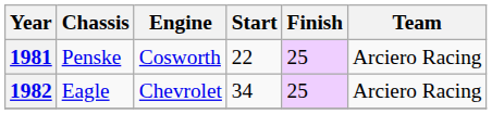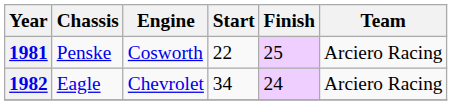 <table class="wikitable" style="font-size: 95%;">
 <tr>
 <th>Year</th>
 <th>Chassis</th>
 <th>Engine</th>
 <th>Start</th>
 <th>Finish</th>
 <th>Team</th>
 </tr>
 <tr>
 <th><a href='#'>1981</a></th>
 <td><a href='#'>Penske</a></td>
 <td><a href='#'>Cosworth</a></td>
 <td>22</td>
 <td style="background:#EFCFFF;">25</td>
 <td>Arciero Racing</td>
 </tr>
 <tr>
 <th><a href='#'>1982</a></th>
 <td><a href='#'>Eagle</a></td>
 <td><a href='#'>Chevrolet</a></td>
 <td>34</td>
-<td style="background:#EFCFFF;">25</td>
+<td style="background:#EFCFFF;">24</td>
 <td>Arciero Racing</td>
 </tr>
 <tr>
 </tr>
 </table>
